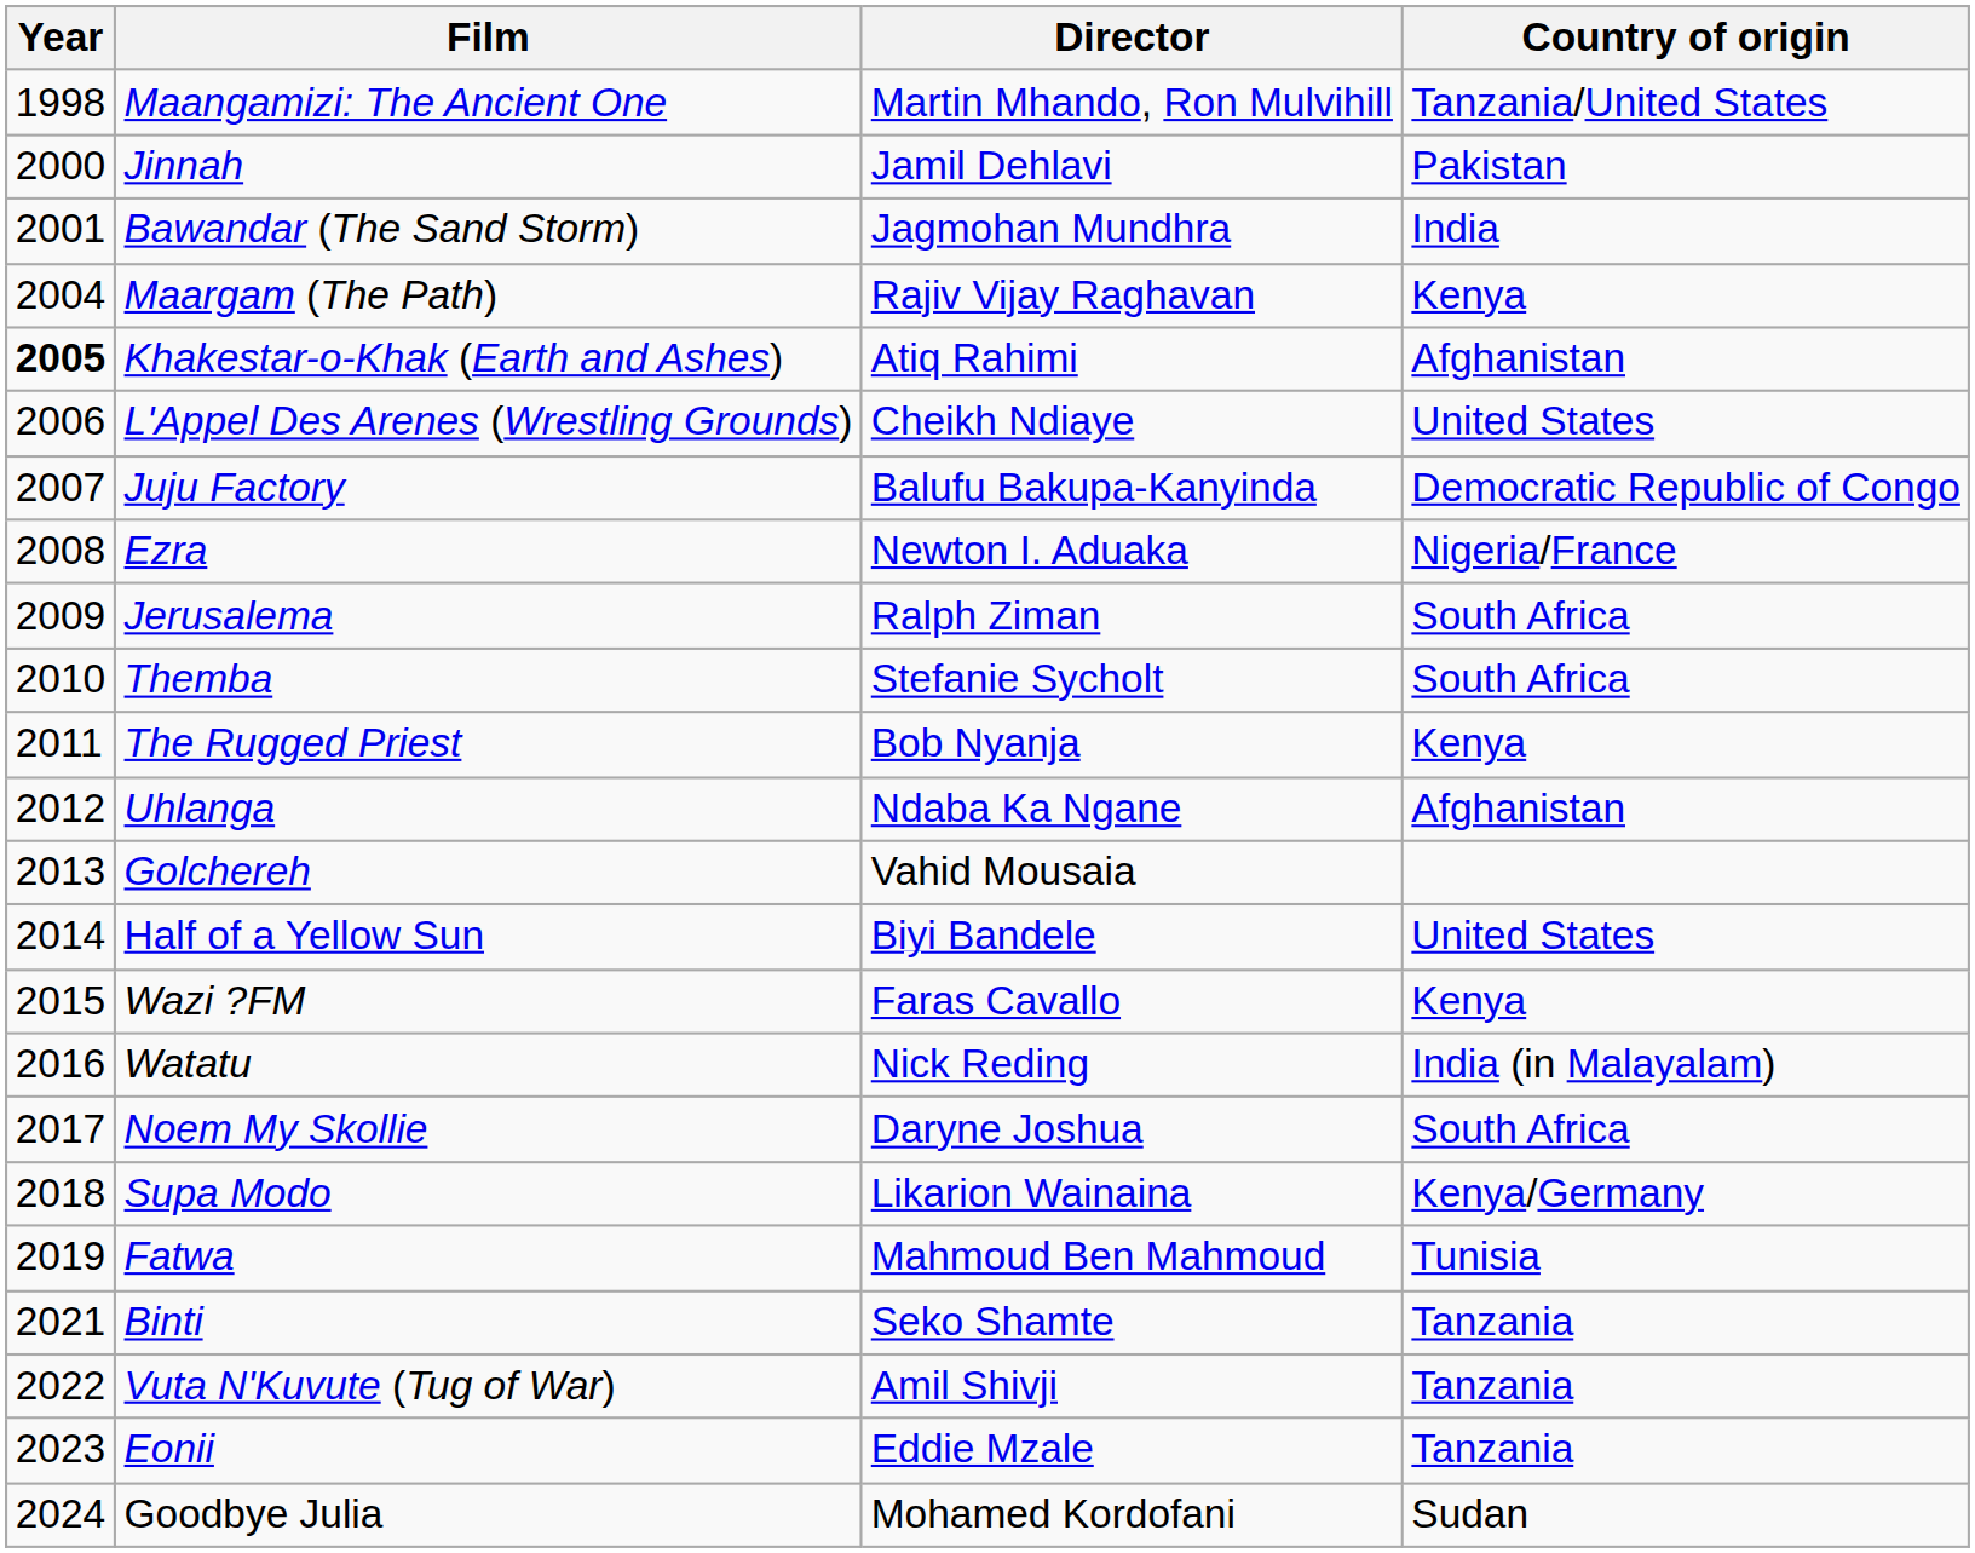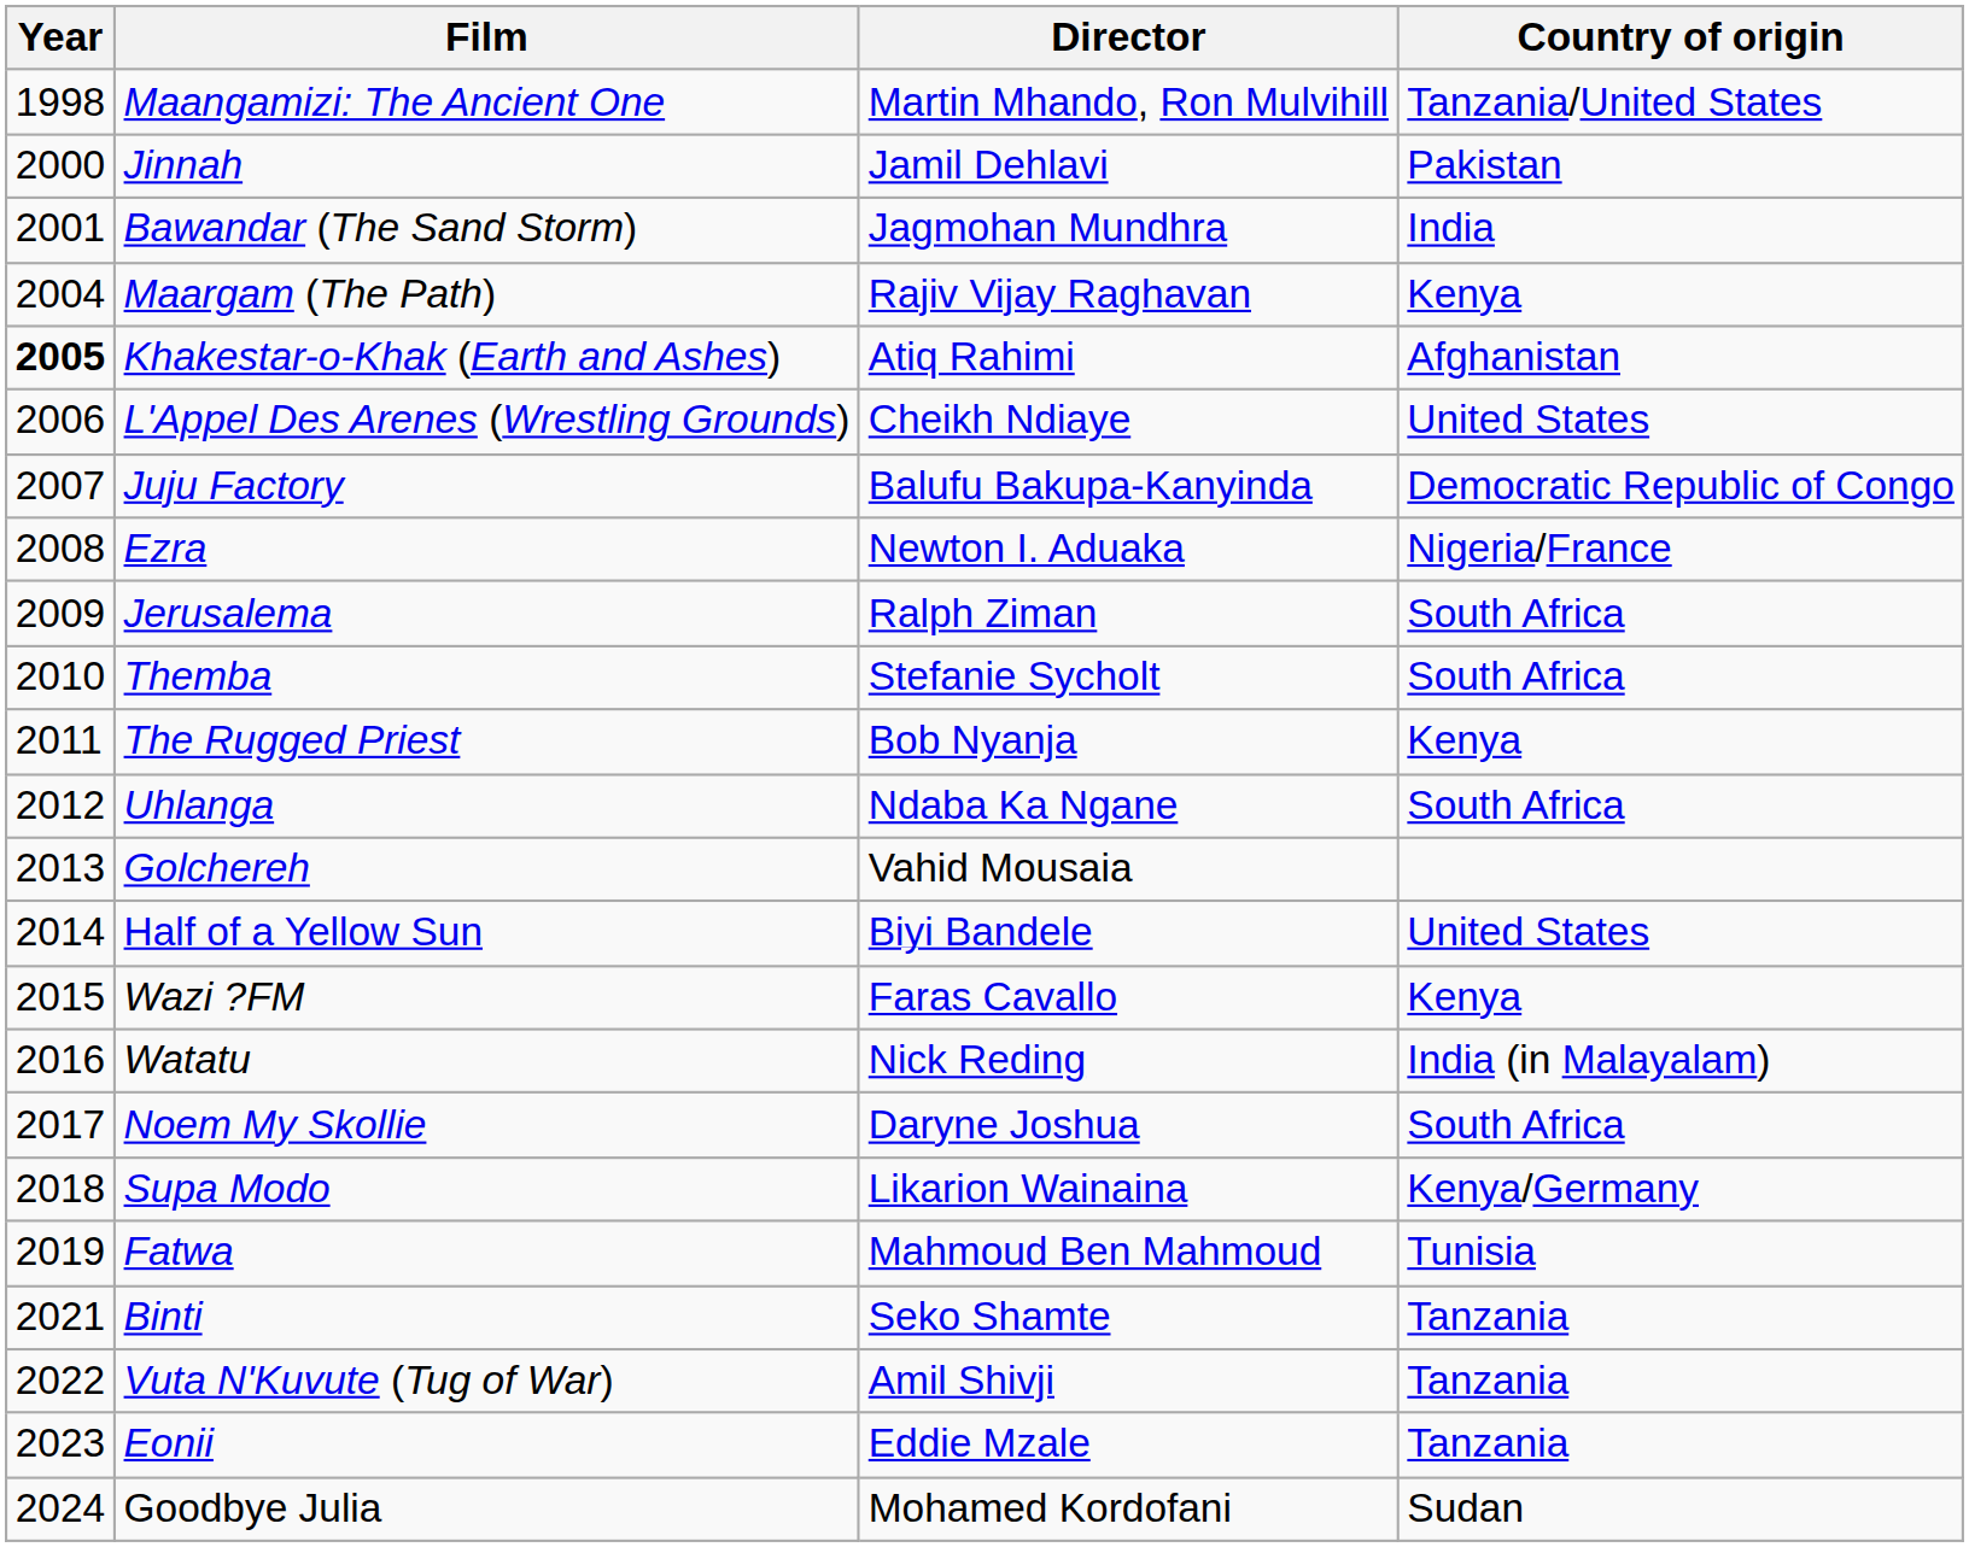 <table class="wikitable">
 <tr>
 <th>Year</th>
 <th>Film</th>
 <th>Director</th>
 <th>Country of origin</th>
 </tr>
 <tr>
 <td>1998</td>
 <td><em><a href='#'>Maangamizi: The Ancient One</a></em></td>
 <td><a href='#'>Martin Mhando</a>, <a href='#'>Ron Mulvihill</a></td>
 <td><a href='#'>Tanzania</a>/<a href='#'>United States</a></td>
 </tr>
 <tr>
 <td>2000</td>
 <td><em><a href='#'>Jinnah</a></em></td>
 <td><a href='#'>Jamil Dehlavi</a></td>
 <td><a href='#'>Pakistan</a></td>
 </tr>
 <tr>
 <td>2001</td>
 <td><em><a href='#'>Bawandar</a></em> (<em>The Sand Storm</em>)</td>
 <td><a href='#'>Jagmohan Mundhra</a></td>
 <td><a href='#'>India</a></td>
 </tr>
 <tr>
 <td>2004</td>
 <td><em><a href='#'>Maargam</a></em> (<em>The Path</em>)</td>
 <td><a href='#'>Rajiv Vijay Raghavan</a></td>
 <td><a href='#'>Kenya</a></td>
 </tr>
 <tr>
 <td><strong>2005</strong></td>
 <td><em><a href='#'>Khakestar-o-Khak</a></em> (<em><a href='#'>Earth and Ashes</a></em>)</td>
 <td><a href='#'>Atiq Rahimi</a></td>
 <td><a href='#'>Afghanistan</a></td>
 </tr>
 <tr>
 <td>2006</td>
 <td><em><a href='#'>L'Appel Des Arenes</a></em> (<em><a href='#'>Wrestling Grounds</a></em>)</td>
 <td><a href='#'>Cheikh Ndiaye</a></td>
 <td><a href='#'>United States</a></td>
 </tr>
 <tr>
 <td>2007</td>
 <td><em><a href='#'>Juju Factory</a></em></td>
 <td><a href='#'>Balufu Bakupa-Kanyinda</a></td>
 <td><a href='#'>Democratic Republic of Congo</a></td>
 </tr>
 <tr>
 <td>2008</td>
 <td><em><a href='#'>Ezra</a></em></td>
 <td><a href='#'>Newton I. Aduaka</a></td>
 <td><a href='#'>Nigeria</a>/<a href='#'>France</a></td>
 </tr>
 <tr>
 <td>2009</td>
 <td><em><a href='#'>Jerusalema</a></em></td>
 <td><a href='#'>Ralph Ziman</a></td>
 <td><a href='#'>South Africa</a></td>
 </tr>
 <tr>
 <td>2010</td>
 <td><em><a href='#'>Themba</a></em></td>
 <td><a href='#'>Stefanie Sycholt</a></td>
 <td><a href='#'>South Africa</a></td>
 </tr>
 <tr>
 <td>2011</td>
 <td><em><a href='#'>The Rugged Priest</a></em></td>
 <td><a href='#'>Bob Nyanja</a></td>
 <td><a href='#'>Kenya</a></td>
 </tr>
 <tr>
 <td>2012</td>
 <td><em><a href='#'>Uhlanga</a></em></td>
 <td><a href='#'>Ndaba Ka Ngane</a></td>
-<td><a href='#'>Afghanistan</a></td>
+<td><a href='#'>South Africa</a></td>
 </tr>
 <tr>
 <td>2013</td>
 <td><em><a href='#'>Golchereh</a></em></td>
 <td>Vahid Mousaia</td>
 <td></td>
 </tr>
 <tr>
 <td>2014</td>
 <td><a href='#'>Half of a Yellow Sun</a></td>
 <td><a href='#'>Biyi Bandele</a></td>
 <td><a href='#'>United States</a></td>
 </tr>
 <tr>
 <td>2015</td>
 <td><em>Wazi ?FM</em></td>
 <td><a href='#'>Faras Cavallo</a></td>
 <td><a href='#'>Kenya</a></td>
 </tr>
 <tr>
 <td>2016</td>
 <td><em>Watatu</em></td>
 <td><a href='#'>Nick Reding</a></td>
 <td><a href='#'>India</a> (in <a href='#'>Malayalam</a>)</td>
 </tr>
 <tr>
 <td>2017</td>
 <td><em><a href='#'>Noem My Skollie</a></em></td>
 <td><a href='#'>Daryne Joshua</a></td>
 <td><a href='#'>South Africa</a></td>
 </tr>
 <tr>
 <td>2018</td>
 <td><em><a href='#'>Supa Modo</a></em></td>
 <td><a href='#'>Likarion Wainaina</a></td>
 <td><a href='#'>Kenya</a>/<a href='#'>Germany</a></td>
 </tr>
 <tr>
 <td>2019</td>
 <td><em><a href='#'>Fatwa</a></em></td>
 <td><a href='#'>Mahmoud Ben Mahmoud</a></td>
 <td><a href='#'>Tunisia</a></td>
 </tr>
 <tr>
 <td>2021</td>
 <td><em><a href='#'>Binti</a></em></td>
 <td><a href='#'>Seko Shamte</a></td>
 <td><a href='#'>Tanzania</a></td>
 </tr>
 <tr>
 <td>2022</td>
 <td><em><a href='#'>Vuta N'Kuvute</a></em> (<em>Tug of War</em>)</td>
 <td><a href='#'>Amil Shivji</a></td>
 <td><a href='#'>Tanzania</a></td>
 </tr>
 <tr>
 <td>2023</td>
 <td><em><a href='#'>Eonii</a></em></td>
 <td><a href='#'>Eddie Mzale</a></td>
 <td><a href='#'>Tanzania</a></td>
 </tr>
 <tr>
 <td>2024</td>
 <td>Goodbye Julia</td>
 <td>Mohamed Kordofani</td>
 <td>Sudan</td>
 </tr>
 </table>
